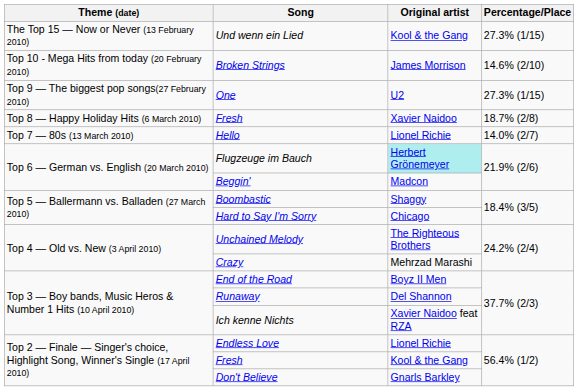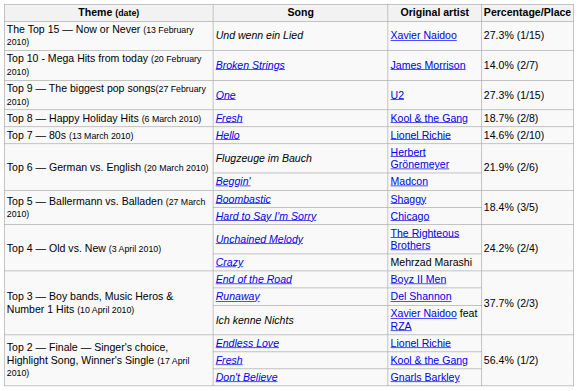 <table class="wikitable" style="font-size:97%;">
 <tr>
 <th width=300px>Theme <small>(date)</small></th>
 <th width=250px>Song</th>
 <th width=130px>Original artist</th>
 <th width=120px>Percentage/Place</th>
 </tr>
 <tr>
 <td>The Top 15 — Now or Never <small>(13 February 2010)</small></td>
 <td><em>Und wenn ein Lied</em></td>
-<td><a href='#'>Kool & the Gang</a></td>
+<td><a href='#'>Xavier Naidoo</a></td>
 <td>27.3% (1/15)</td>
 </tr>
 <tr>
 <td>Top 10 - Mega Hits from today <small>(20 February 2010)</small></td>
 <td><em><a href='#'>Broken Strings</a></em></td>
 <td><a href='#'>James Morrison</a></td>
-<td>14.6% (2/10)</td>
+<td>14.0% (2/7)</td>
 </tr>
 <tr>
 <td>Top 9 — The biggest pop songs<small>(27 February 2010)</small></td>
 <td><em><a href='#'>One</a></em></td>
 <td><a href='#'>U2</a></td>
 <td>27.3% (1/15)</td>
 </tr>
 <tr>
 <td>Top 8 — Happy Holiday Hits <small>(6 March 2010)</small></td>
 <td><em><a href='#'>Fresh</a></em></td>
-<td><a href='#'>Xavier Naidoo</a></td>
+<td><a href='#'>Kool & the Gang</a></td>
 <td>18.7% (2/8)</td>
 </tr>
 <tr>
 <td>Top 7 — 80s <small>(13 March 2010)</small></td>
 <td><em><a href='#'>Hello</a></em></td>
 <td><a href='#'>Lionel Richie</a></td>
-<td>14.0% (2/7)</td>
+<td>14.6% (2/10)</td>
 </tr>
 <tr>
 <td rowspan="2">Top 6 — German vs. English <small>(20 March 2010)</small></td>
 <td><em>Flugzeuge im Bauch</em></td>
-<td style="background: paleturquoise;"><a href='#'>Herbert Grönemeyer</a></td>
+<td><a href='#'>Herbert Grönemeyer</a></td>
 <td rowspan="2">21.9% (2/6)</td>
 </tr>
 <tr>
 <td><em><a href='#'>Beggin'</a></em></td>
 <td><a href='#'>Madcon</a></td>
 </tr>
 <tr>
 <td rowspan="2">Top 5 — Ballermann vs. Balladen <small>(27 March 2010)</small></td>
 <td><em><a href='#'>Boombastic</a></em></td>
 <td><a href='#'>Shaggy</a></td>
 <td rowspan="2">18.4% (3/5)</td>
 </tr>
 <tr>
 <td><em><a href='#'>Hard to Say I'm Sorry</a></em></td>
 <td><a href='#'>Chicago</a></td>
 </tr>
 <tr>
 <td rowspan="2">Top 4 — Old vs. New <small>(3 April 2010)</small></td>
 <td><em><a href='#'>Unchained Melody</a></em></td>
 <td><a href='#'>The Righteous Brothers</a></td>
 <td rowspan="2">24.2% (2/4)</td>
 </tr>
 <tr>
 <td><em><a href='#'>Crazy</a></em></td>
 <td>Mehrzad Marashi</td>
 </tr>
 <tr>
 <td rowspan="3">Top 3 — Boy bands, Music Heros & Number 1 Hits <small>(10 April 2010)</small></td>
 <td><em><a href='#'>End of the Road</a></em></td>
 <td><a href='#'>Boyz II Men</a></td>
 <td rowspan="3">37.7% (2/3)</td>
 </tr>
 <tr>
 <td><em><a href='#'>Runaway</a></em></td>
 <td><a href='#'>Del Shannon</a></td>
 </tr>
 <tr>
 <td><em>Ich kenne Nichts</em></td>
 <td><a href='#'>Xavier Naidoo</a> feat <a href='#'>RZA</a></td>
 </tr>
 <tr>
 <td rowspan="3">Top 2 — Finale — Singer's choice, Highlight Song, Winner's Single <small>(17 April 2010)</small></td>
 <td><em><a href='#'>Endless Love</a></em></td>
 <td><a href='#'>Lionel Richie</a></td>
 <td rowspan="3">56.4% (1/2)</td>
 </tr>
 <tr>
 <td><em><a href='#'>Fresh</a></em></td>
 <td><a href='#'>Kool & the Gang</a></td>
 </tr>
 <tr>
 <td><em><a href='#'>Don't Believe</a></em></td>
 <td><a href='#'>Gnarls Barkley</a></td>
 </tr>
 </table>
